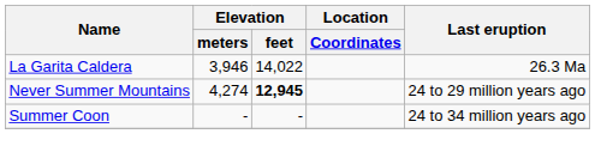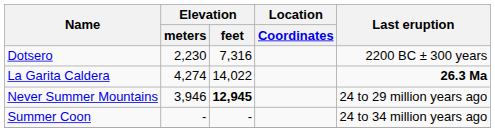 <table class="wikitable sortable">
 <tr>
 <th rowspan="2">Name</th>
 <th colspan="2">Elevation</th>
 <th>Location</th>
 <th rowspan="2">Last eruption</th>
 </tr>
 <tr>
 <th>meters</th>
 <th>feet</th>
 <th><a href='#'>Coordinates</a></th>
 </tr>
 <tr style="text-align:right;">
+<td style="text-align:left;"><a href='#'>Dotsero</a></td>
+<td>2,230</td>
+<td>7,316</td>
+<td></td>
+<td>2200 BC ± 300 years</td>
+</tr>
+<tr style="text-align:right;">
 <td style="text-align:left;"><a href='#'>La Garita Caldera</a></td>
-<td>3,946</td>
+<td>4,274</td>
 <td>14,022</td>
 <td></td>
-<td>26.3 Ma</td>
+<td><strong>26.3 Ma</strong></td>
 </tr>
 <tr style="text-align:right;">
 <td style="text-align:left;"><a href='#'>Never Summer Mountains</a></td>
-<td>4,274</td>
+<td>3,946</td>
 <td><strong>12,945</strong></td>
 <td></td>
 <td>24 to 29 million years ago</td>
 </tr>
 <tr style="text-align:right;">
 <td style="text-align:left;"><a href='#'>Summer Coon</a></td>
 <td>-</td>
 <td>-</td>
 <td></td>
 <td>24 to 34 million years ago</td>
 </tr>
 <tr>
 </tr>
 </table>
